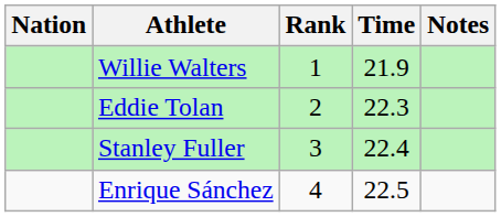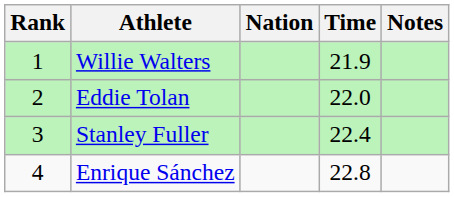 <table class="wikitable sortable" style="text-align:center">
 <tr>
+<th>Rank</th>
+<th>Athlete</th>
 <th>Nation</th>
-<th>Athlete</th>
-<th>Rank</th>
 <th>Time</th>
 <th>Notes</th>
 </tr>
 <tr bgcolor=bbf3bb>
+<td>1</td>
+<td align=left><a href='#'>Willie Walters</a></td>
 <td align=left></td>
-<td align=left><a href='#'>Willie Walters</a></td>
-<td>1</td>
 <td>21.9</td>
 <td></td>
 </tr>
 <tr bgcolor=bbf3bb>
+<td>2</td>
+<td align=left><a href='#'>Eddie Tolan</a></td>
 <td align=left></td>
-<td align=left><a href='#'>Eddie Tolan</a></td>
-<td>2</td>
-<td>22.3</td>
+<td>22.0</td>
 <td></td>
 </tr>
 <tr bgcolor=bbf3bb>
+<td>3</td>
+<td align=left><a href='#'>Stanley Fuller</a></td>
 <td align=left></td>
-<td align=left><a href='#'>Stanley Fuller</a></td>
-<td>3</td>
 <td>22.4</td>
 <td></td>
 </tr>
 <tr>
+<td>4</td>
+<td align=left><a href='#'>Enrique Sánchez</a></td>
 <td align=left></td>
-<td align=left><a href='#'>Enrique Sánchez</a></td>
-<td>4</td>
-<td>22.5</td>
+<td>22.8</td>
 <td></td>
 </tr>
 </table>
